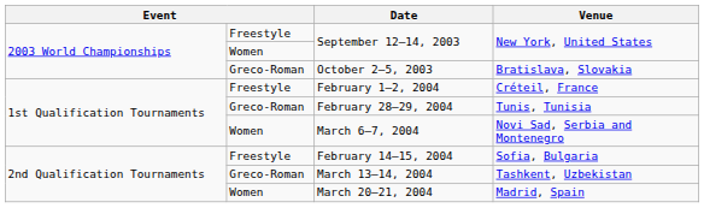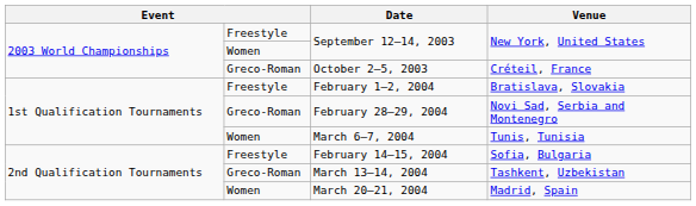 <table class="wikitable">
 <tr>
 <th width=350 colspan="2">Event</th>
 <th width=200>Date</th>
 <th width=230>Venue</th>
 </tr>
 <tr>
 <td rowspan="3"><a href='#'>2003 World Championships</a></td>
 <td>Freestyle</td>
 <td rowspan="2">September 12–14, 2003</td>
 <td rowspan="2"> <a href='#'>New York</a>, <a href='#'>United States</a></td>
 </tr>
 <tr>
 <td>Women</td>
 </tr>
 <tr>
 <td>Greco-Roman</td>
 <td>October 2–5, 2003</td>
-<td> <a href='#'>Bratislava</a>, <a href='#'>Slovakia</a></td>
+<td> <a href='#'>Créteil</a>, <a href='#'>France</a></td>
 </tr>
 <tr>
 <td rowspan="3">1st Qualification Tournaments</td>
 <td>Freestyle</td>
 <td>February 1–2, 2004</td>
-<td> <a href='#'>Créteil</a>, <a href='#'>France</a></td>
+<td> <a href='#'>Bratislava</a>, <a href='#'>Slovakia</a></td>
 </tr>
 <tr>
 <td>Greco-Roman</td>
 <td>February 28–29, 2004</td>
-<td> <a href='#'>Tunis</a>, <a href='#'>Tunisia</a></td>
+<td> <a href='#'>Novi Sad</a>, <a href='#'>Serbia and Montenegro</a></td>
 </tr>
 <tr>
 <td>Women</td>
 <td>March 6–7, 2004</td>
-<td> <a href='#'>Novi Sad</a>, <a href='#'>Serbia and Montenegro</a></td>
+<td> <a href='#'>Tunis</a>, <a href='#'>Tunisia</a></td>
 </tr>
 <tr>
 <td rowspan="3">2nd Qualification Tournaments</td>
 <td>Freestyle</td>
 <td>February 14–15, 2004</td>
 <td> <a href='#'>Sofia</a>, <a href='#'>Bulgaria</a></td>
 </tr>
 <tr>
 <td>Greco-Roman</td>
 <td>March 13–14, 2004</td>
 <td> <a href='#'>Tashkent</a>, <a href='#'>Uzbekistan</a></td>
 </tr>
 <tr>
 <td>Women</td>
 <td>March 20–21, 2004</td>
 <td> <a href='#'>Madrid</a>, <a href='#'>Spain</a></td>
 </tr>
 </table>
